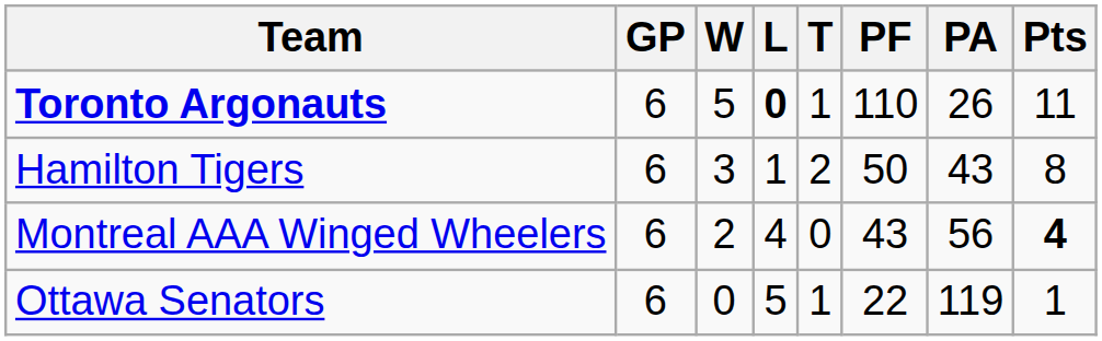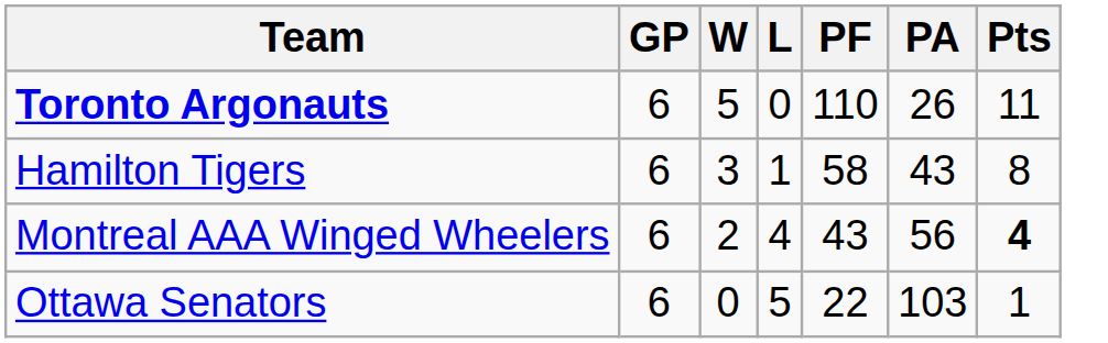 <table class="wikitable">
 <tr>
 <th>Team</th>
 <th>GP</th>
 <th>W</th>
 <th>L</th>
-<th>T</th>
 <th>PF</th>
 <th>PA</th>
 <th>Pts</th>
 </tr>
 <tr align="center">
 <td align="left"><strong><a href='#'>Toronto Argonauts</a></strong></td>
 <td>6</td>
 <td>5</td>
-<td><strong>0</strong></td>
-<td>1</td>
+<td>0</td>
 <td>110</td>
 <td>26</td>
 <td>11</td>
 </tr>
 <tr align="center">
 <td align="left"><a href='#'>Hamilton Tigers</a></td>
 <td>6</td>
 <td>3</td>
 <td>1</td>
-<td>2</td>
-<td>50</td>
+<td>58</td>
 <td>43</td>
 <td>8</td>
 </tr>
 <tr align="center">
 <td align="left"><a href='#'>Montreal AAA Winged Wheelers</a></td>
 <td>6</td>
 <td>2</td>
 <td>4</td>
-<td>0</td>
 <td>43</td>
 <td>56</td>
 <td><strong>4</strong></td>
 </tr>
 <tr align="center">
 <td align="left"><a href='#'>Ottawa Senators</a></td>
 <td>6</td>
 <td>0</td>
 <td>5</td>
-<td>1</td>
 <td>22</td>
-<td>119</td>
+<td>103</td>
 <td>1</td>
 </tr>
 </table>
